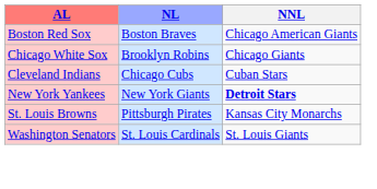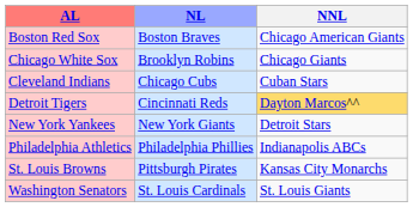 <table class="wikitable" style="font-size:100%;line-height:1.1;">
 <tr>
 <th style="background-color: #FF7B77;"><a href='#'>AL</a></th>
 <th style="background-color: #99A8FF;"><a href='#'>NL</a></th>
 <th><a href='#'>NNL</a></th>
 </tr>
 <tr>
 <td style="background-color: #FFCCCC;"><a href='#'>Boston Red Sox</a></td>
 <td style="background-color: #D0E7FF;"><a href='#'>Boston Braves</a></td>
 <td><a href='#'>Chicago American Giants</a></td>
 </tr>
 <tr>
 <td style="background-color: #FFCCCC;"><a href='#'>Chicago White Sox</a></td>
 <td style="background-color: #D0E7FF;"><a href='#'>Brooklyn Robins</a></td>
 <td><a href='#'>Chicago Giants</a></td>
 </tr>
 <tr>
 <td style="background-color: #FFCCCC;"><a href='#'>Cleveland Indians</a></td>
 <td style="background-color: #D0E7FF;"><a href='#'>Chicago Cubs</a></td>
 <td><a href='#'>Cuban Stars</a></td>
 </tr>
 <tr>
+<td style="background-color: #FFCCCC;"><a href='#'>Detroit Tigers</a></td>
+<td style="background-color: #D0E7FF;"><a href='#'>Cincinnati Reds</a></td>
+<td style="background-color: #FDDB6D;"><a href='#'>Dayton Marcos</a>^^</td>
+</tr>
+<tr>
 <td style="background-color: #FFCCCC;"><a href='#'>New York Yankees</a></td>
 <td style="background-color: #D0E7FF;"><a href='#'>New York Giants</a></td>
-<td><strong><a href='#'>Detroit Stars</a></strong></td>
+<td><a href='#'>Detroit Stars</a></td>
+</tr>
+<tr>
+<td style="background-color: #FFCCCC;"><a href='#'>Philadelphia Athletics</a></td>
+<td style="background-color: #D0E7FF;"><a href='#'>Philadelphia Phillies</a></td>
+<td><a href='#'>Indianapolis ABCs</a></td>
 </tr>
 <tr>
 <td style="background-color: #FFCCCC;"><a href='#'>St. Louis Browns</a></td>
 <td style="background-color: #D0E7FF;"><a href='#'>Pittsburgh Pirates</a></td>
 <td><a href='#'>Kansas City Monarchs</a></td>
 </tr>
 <tr>
 <td style="background-color: #FFCCCC;"><a href='#'>Washington Senators</a></td>
 <td style="background-color: #D0E7FF;"><a href='#'>St. Louis Cardinals</a></td>
 <td><a href='#'>St. Louis Giants</a></td>
 </tr>
 </table>
